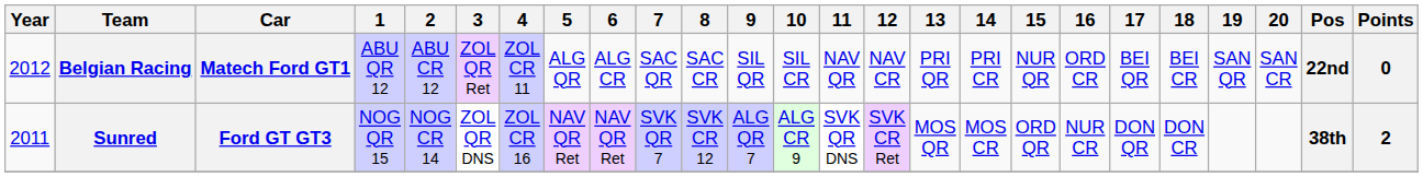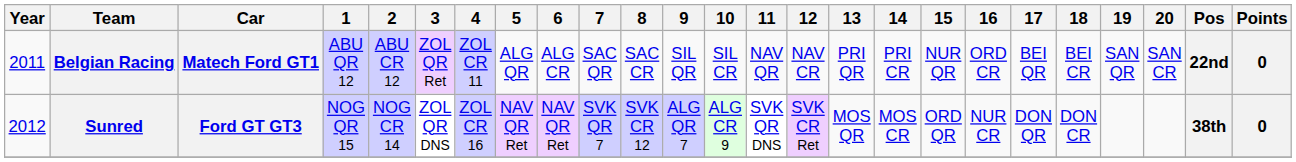 <table class="wikitable" border="1" style="text-align:center; font-size:85%;">
 <tr>
 <th>Year</th>
 <th>Team</th>
 <th>Car</th>
 <th>1</th>
 <th>2</th>
 <th>3</th>
 <th>4</th>
 <th>5</th>
 <th>6</th>
 <th>7</th>
 <th>8</th>
 <th>9</th>
 <th>10</th>
 <th>11</th>
 <th>12</th>
 <th>13</th>
 <th>14</th>
 <th>15</th>
 <th>16</th>
 <th>17</th>
 <th>18</th>
 <th>19</th>
 <th>20</th>
 <th>Pos</th>
 <th>Points</th>
 </tr>
 <tr>
-<td><a href='#'>2012</a></td>
+<td><a href='#'>2011</a></td>
 <th nowrap><a href='#'>Belgian Racing</a></th>
 <th nowrap><a href='#'>Matech Ford GT1</a></th>
 <td style="background:#CFCFFF;"><a href='#'>ABU<br>QR</a><br><small>12<br></small></td>
 <td style="background:#CFCFFF;"><a href='#'>ABU<br>CR</a><br><small>12<br></small></td>
 <td style="background:#EFCFFF;"><a href='#'>ZOL<br>QR</a><br><small>Ret<br></small></td>
 <td style="background:#CFCFFF;"><a href='#'>ZOL<br>CR</a><br><small>11<br></small></td>
 <td><a href='#'>ALG<br>QR</a></td>
 <td><a href='#'>ALG<br>CR</a></td>
 <td><a href='#'>SAC<br>QR</a></td>
 <td><a href='#'>SAC<br>CR</a></td>
 <td><a href='#'>SIL<br>QR</a></td>
 <td><a href='#'>SIL<br>CR</a></td>
 <td><a href='#'>NAV<br>QR</a></td>
 <td><a href='#'>NAV<br>CR</a></td>
 <td><a href='#'>PRI<br>QR</a></td>
 <td><a href='#'>PRI<br>CR</a></td>
 <td><a href='#'>NUR<br>QR</a></td>
 <td><a href='#'>ORD<br>CR</a></td>
 <td><a href='#'>BEI<br>QR</a></td>
 <td><a href='#'>BEI<br>CR</a></td>
 <td><a href='#'>SAN<br>QR</a></td>
 <td><a href='#'>SAN<br>CR</a></td>
 <th>22nd</th>
 <th>0</th>
 </tr>
 <tr>
-<td><a href='#'>2011</a></td>
+<td><a href='#'>2012</a></td>
 <th nowrap><a href='#'>Sunred</a></th>
 <th nowrap><a href='#'>Ford GT GT3</a></th>
 <td style="background:#CFCFFF;"><a href='#'>NOG<br>QR</a><br><small>15<br></small></td>
 <td style="background:#CFCFFF;"><a href='#'>NOG<br>CR</a><br><small>14<br></small></td>
 <td style="background:#FFFFFF;"><a href='#'>ZOL<br>QR</a><br><small>DNS<br></small></td>
 <td style="background:#CFCFFF;"><a href='#'>ZOL<br>CR</a><br><small>16<br></small></td>
 <td style="background:#EFCFFF;"><a href='#'>NAV<br>QR</a><br><small>Ret<br></small></td>
 <td style="background:#EFCFFF;"><a href='#'>NAV<br>QR</a><br><small>Ret<br></small></td>
 <td style="background:#CFCFFF;"><a href='#'>SVK<br>QR</a><br><small>7<br></small></td>
 <td style="background:#CFCFFF;"><a href='#'>SVK<br>CR</a><br><small>12<br></small></td>
 <td style="background:#CFCFFF;"><a href='#'>ALG<br>QR</a><br><small>7<br></small></td>
 <td style="background:#DFFFDF;"><a href='#'>ALG<br>CR</a><br><small>9<br></small></td>
 <td style="background:#FFFFFF;"><a href='#'>SVK<br>QR</a><br><small>DNS<br></small></td>
 <td style="background:#EFCFFF;"><a href='#'>SVK<br>CR</a><br><small>Ret<br></small></td>
 <td><a href='#'>MOS<br>QR</a></td>
 <td><a href='#'>MOS<br>CR</a></td>
 <td><a href='#'>ORD<br>QR</a></td>
 <td><a href='#'>NUR<br>CR</a></td>
 <td><a href='#'>DON<br>QR</a></td>
 <td><a href='#'>DON<br>CR</a></td>
 <td></td>
 <td></td>
 <th>38th</th>
-<th>2</th>
+<th>0</th>
 </tr>
 <tr>
 </tr>
 </table>
